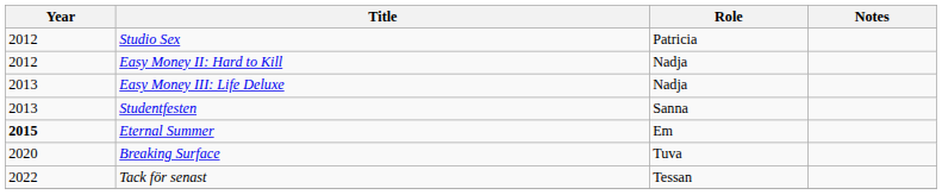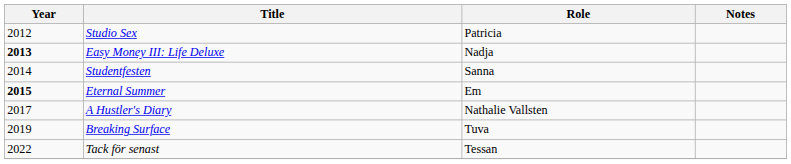 <table class="wikitable" width="65%" cellpadding="5">
 <tr>
 <th>Year</th>
 <th>Title</th>
 <th>Role</th>
 <th>Notes</th>
 </tr>
 <tr>
 <td>2012</td>
 <td><em><a href='#'>Studio Sex</a></em></td>
 <td>Patricia</td>
 <td></td>
 </tr>
 <tr>
-<td>2012</td>
-<td><em><a href='#'>Easy Money II: Hard to Kill</a></em></td>
-<td>Nadja</td>
-<td></td>
-</tr>
-<tr>
-<td>2013</td>
+<td><strong>2013</strong></td>
 <td><em><a href='#'>Easy Money III: Life Deluxe</a></em></td>
 <td>Nadja</td>
 <td></td>
 </tr>
 <tr>
-<td>2013</td>
+<td>2014</td>
 <td><em><a href='#'>Studentfesten</a></em></td>
 <td>Sanna</td>
 <td></td>
 </tr>
 <tr>
 <td><strong>2015</strong></td>
 <td><em><a href='#'>Eternal Summer</a></em></td>
 <td>Em</td>
 <td></td>
 </tr>
 <tr>
-<td>2020</td>
+<td>2017</td>
+<td><em><a href='#'>A Hustler's Diary</a></em></td>
+<td>Nathalie Vallsten</td>
+<td></td>
+</tr>
+<tr>
+<td>2019</td>
 <td><em><a href='#'>Breaking Surface</a></em></td>
 <td>Tuva</td>
 <td></td>
 </tr>
 <tr>
 <td>2022</td>
 <td><em>Tack för senast</em></td>
 <td>Tessan</td>
 <td></td>
 </tr>
 <tr>
 </tr>
 </table>
